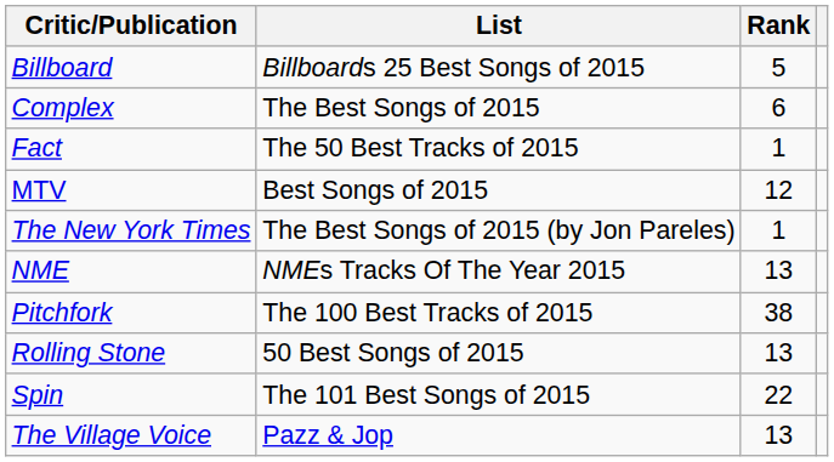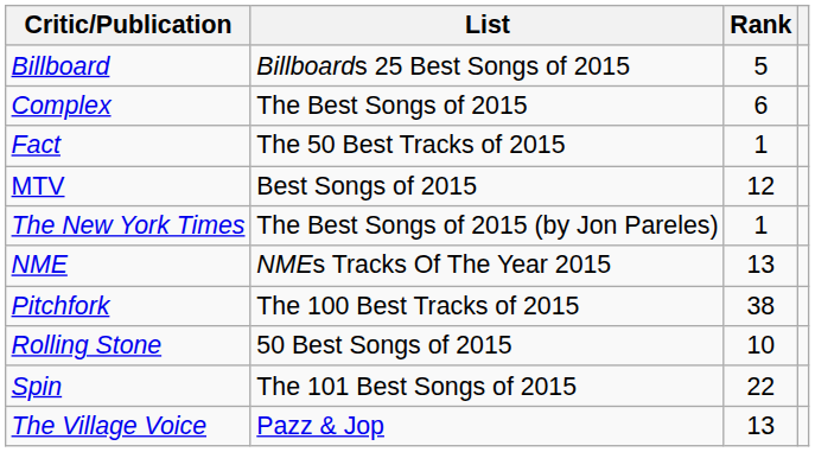 <table class="wikitable plainrowheaders sortable">
 <tr>
 <th>Critic/Publication</th>
 <th scope="col" class="unsortable">List</th>
 <th data-sort-type="number">Rank</th>
 <th scope="col" class="unsortable"></th>
 </tr>
 <tr Ad>
 <td><em><a href='#'>Billboard</a></em></td>
 <td><em>Billboard</em>s 25 Best Songs of 2015</td>
 <td align=center>5</td>
 <td></td>
 </tr>
 <tr Ad>
 <td><em><a href='#'>Complex</a></em></td>
 <td>The Best Songs of 2015</td>
 <td align=center>6</td>
 <td></td>
 </tr>
 <tr Ad>
 <td><em><a href='#'>Fact</a></em></td>
 <td>The 50 Best Tracks of 2015</td>
 <td align=center>1</td>
 <td></td>
 </tr>
 <tr Ad>
 <td><a href='#'>MTV</a></td>
 <td>Best Songs of 2015</td>
 <td align=center>12</td>
 <td></td>
 </tr>
 <tr Ad>
 <td><em><a href='#'>The New York Times</a></em></td>
 <td>The Best Songs of 2015 (by Jon Pareles)</td>
 <td align=center>1</td>
 <td></td>
 </tr>
 <tr Ad>
 <td><em><a href='#'>NME</a></em></td>
 <td><em>NME</em>s Tracks Of The Year 2015</td>
 <td align=center>13</td>
 <td></td>
 </tr>
 <tr Ad>
 <td><em><a href='#'>Pitchfork</a></em></td>
 <td>The 100 Best Tracks of 2015</td>
 <td align=center>38</td>
 <td></td>
 </tr>
 <tr Ad>
 <td><em><a href='#'>Rolling Stone</a></em></td>
 <td>50 Best Songs of 2015</td>
-<td align=center>13</td>
+<td align=center>10</td>
 <td></td>
 </tr>
 <tr Ad>
 <td><em><a href='#'>Spin</a></em></td>
 <td>The 101 Best Songs of 2015</td>
 <td align=center>22</td>
 <td></td>
 </tr>
 <tr Ad>
 <td><em><a href='#'>The Village Voice</a></em></td>
 <td><a href='#'>Pazz & Jop</a></td>
 <td align=center>13</td>
 <td></td>
 </tr>
 </table>
